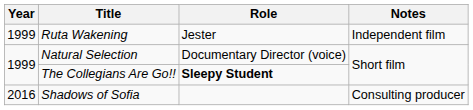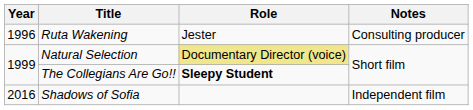 <table class="wikitable">
 <tr>
 <th scope="col">Year</th>
 <th scope="col">Title</th>
 <th scope="col">Role</th>
 <th scope="col">Notes</th>
 </tr>
 <tr>
-<td>1999</td>
+<td>1996</td>
 <td><em>Ruta Wakening</em></td>
 <td>Jester</td>
-<td>Independent film</td>
+<td>Consulting producer</td>
 </tr>
 <tr>
 <td rowspan="2">1999</td>
 <td scope="row"><em>Natural Selection</em></td>
-<td>Documentary Director (voice)</td>
+<td style="background: khaki;">Documentary Director (voice)</td>
 <td rowspan="2">Short film</td>
 </tr>
 <tr>
 <td scope="row"><em>The Collegians Are Go!!</em></td>
 <td><strong>Sleepy Student</strong></td>
 </tr>
 <tr>
 <td>2016</td>
 <td scope="row"><em>Shadows of Sofia</em></td>
 <td></td>
-<td>Consulting producer</td>
+<td>Independent film</td>
 </tr>
 </table>
